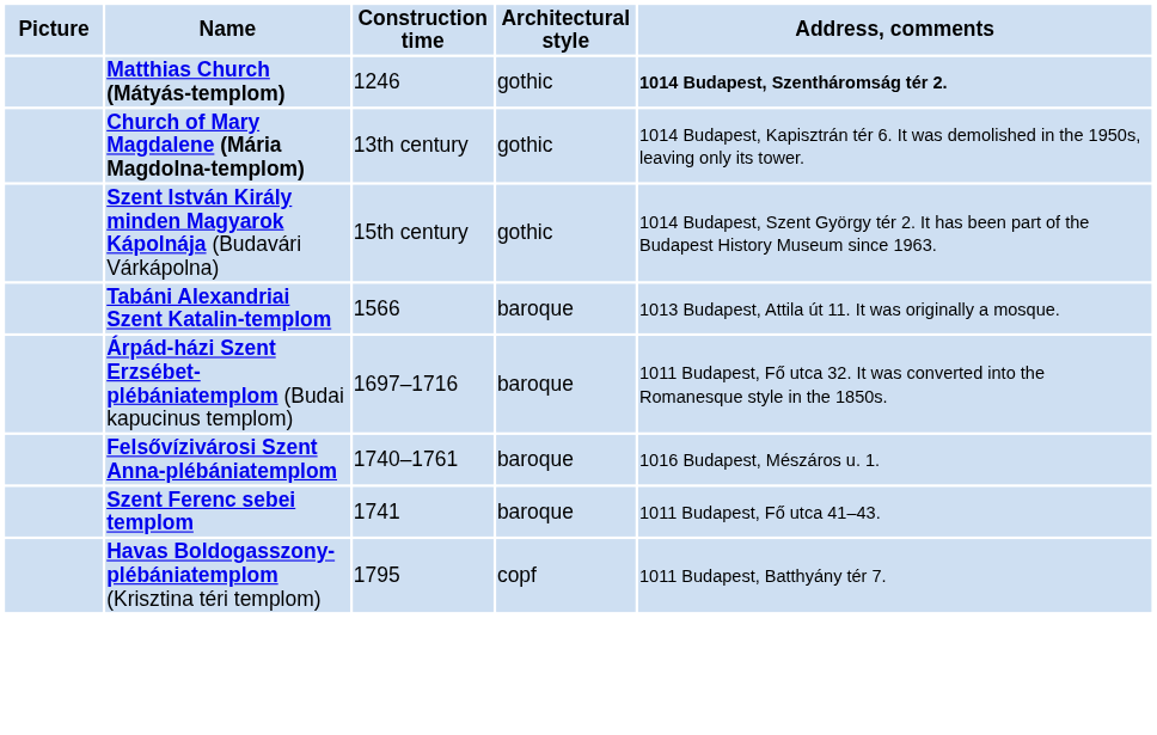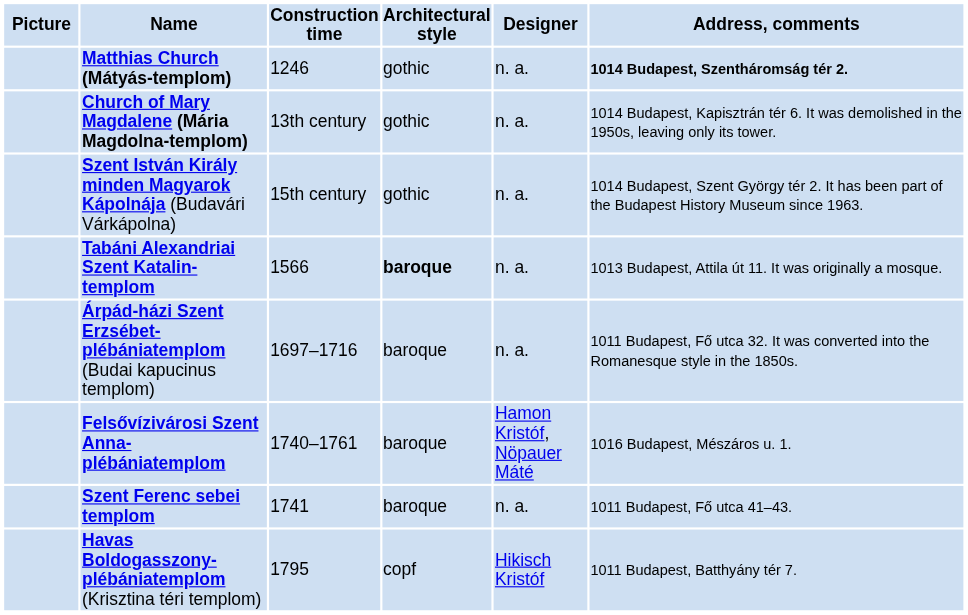 <table width="100%">
 <tr>
 <th bgcolor="#CEDFF2" width="8%">Picture</th>
 <th bgcolor="#CEDFF2" width="20%">Name</th>
 <th bgcolor="#CEDFF2" width="10%">Construction time</th>
 <th bgcolor="#CEDFF2" width="10%">Architectural style</th>
+<th bgcolor="#CEDFF2" width="10%">Designer</th>
 <th bgcolor="#CEDFF2" width="42%">Address, comments</th>
 </tr>
 <tr>
 <td bgcolor="#CEDFF2"></td>
 <td bgcolor="#CEDFF2"><strong><a href='#'>Matthias Church</a> (Mátyás-templom)</strong></td>
 <td bgcolor="#CEDFF2">1246</td>
 <td bgcolor="#CEDFF2">gothic</td>
+<td bgcolor="#CEDFF2">n. a.</td>
 <td bgcolor="#CEDFF2"><strong><small>1014 Budapest, Szentháromság tér 2.</small></strong></td>
 </tr>
 <tr>
 <td bgcolor="#CEDFF2"></td>
 <td bgcolor="#CEDFF2"><strong><a href='#'>Church of Mary Magdalene</a> (Mária Magdolna-templom)</strong></td>
 <td bgcolor="#CEDFF2">13th century</td>
 <td bgcolor="#CEDFF2">gothic</td>
+<td bgcolor="#CEDFF2">n. a.</td>
 <td bgcolor="#CEDFF2"><small>1014 Budapest, Kapisztrán tér 6. It was demolished in the 1950s, leaving only its tower.</small></td>
 </tr>
 <tr>
 <td bgcolor="#CEDFF2"></td>
 <td bgcolor="#CEDFF2"><strong><a href='#'>Szent István Király minden Magyarok Kápolnája</a></strong> (Budavári Várkápolna)</td>
 <td bgcolor="#CEDFF2">15th century</td>
 <td bgcolor="#CEDFF2">gothic</td>
+<td bgcolor="#CEDFF2">n. a.</td>
 <td bgcolor="#CEDFF2"><small>1014 Budapest, Szent György tér 2. It has been part of the Budapest History Museum since 1963.</small></td>
 </tr>
 <tr>
 <td bgcolor="#CEDFF2"></td>
 <td bgcolor="#CEDFF2"><strong><a href='#'>Tabáni Alexandriai Szent Katalin-templom</a></strong></td>
 <td bgcolor="#CEDFF2">1566</td>
-<td bgcolor="#CEDFF2">baroque</td>
+<td bgcolor="#CEDFF2"><strong>baroque</strong></td>
+<td bgcolor="#CEDFF2">n. a.</td>
 <td bgcolor="#CEDFF2"><small>1013 Budapest, Attila út 11. It was originally a mosque.</small></td>
 </tr>
 <tr>
 <td bgcolor="#CEDFF2"></td>
 <td bgcolor="#CEDFF2"><strong><a href='#'>Árpád-házi Szent Erzsébet-plébániatemplom</a></strong> (Budai kapucinus templom)</td>
 <td bgcolor="#CEDFF2">1697–1716</td>
 <td bgcolor="#CEDFF2">baroque</td>
+<td bgcolor="#CEDFF2">n. a.</td>
 <td bgcolor="#CEDFF2"><small>1011 Budapest, Fő utca 32. It was converted into the Romanesque style in the 1850s.</small></td>
 </tr>
 <tr>
 <td bgcolor="#CEDFF2"></td>
 <td bgcolor="#CEDFF2"><strong><a href='#'>Felsővízivárosi Szent Anna-plébániatemplom</a></strong></td>
 <td bgcolor="#CEDFF2">1740–1761</td>
 <td bgcolor="#CEDFF2">baroque</td>
+<td bgcolor="#CEDFF2"><a href='#'>Hamon Kristóf</a>, <a href='#'>Nöpauer Máté</a></td>
 <td bgcolor="#CEDFF2"><small>1016 Budapest, Mészáros u. 1.</small></td>
 </tr>
 <tr>
 <td bgcolor="#CEDFF2"></td>
 <td bgcolor="#CEDFF2"><strong><a href='#'>Szent Ferenc sebei templom</a></strong></td>
 <td bgcolor="#CEDFF2">1741</td>
 <td bgcolor="#CEDFF2">baroque</td>
+<td bgcolor="#CEDFF2">n. a.</td>
 <td bgcolor="#CEDFF2"><small>1011 Budapest, Fő utca 41–43.</small></td>
 </tr>
 <tr>
 <td bgcolor="#CEDFF2"></td>
 <td bgcolor="#CEDFF2"><strong><a href='#'>Havas Boldogasszony-plébániatemplom</a></strong> (Krisztina téri templom)</td>
 <td bgcolor="#CEDFF2">1795</td>
 <td bgcolor="#CEDFF2">copf</td>
+<td bgcolor="#CEDFF2"><a href='#'>Hikisch Kristóf</a></td>
 <td bgcolor="#CEDFF2"><small>1011 Budapest, Batthyány tér 7.</small></td>
 </tr>
 </table>
